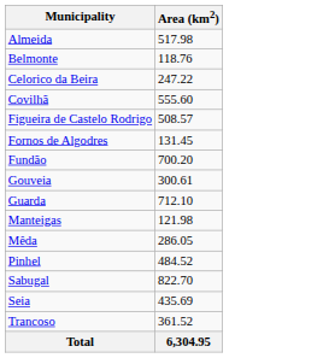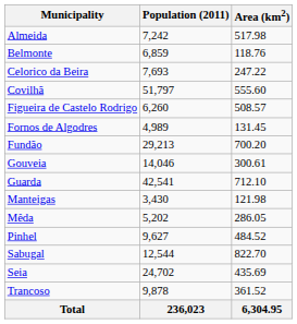 <table class="wikitable sortable">
 <tr>
 <th>Municipality</th>
+<th>Population (2011)</th>
 <th>Area (km<sup>2</sup>)</th>
 </tr>
 <tr>
 <td><a href='#'>Almeida</a></td>
+<td>7,242</td>
 <td>517.98</td>
 </tr>
 <tr>
 <td><a href='#'>Belmonte</a></td>
+<td>6,859</td>
 <td>118.76</td>
 </tr>
 <tr>
 <td><a href='#'>Celorico da Beira</a></td>
+<td>7,693</td>
 <td>247.22</td>
 </tr>
 <tr>
 <td><a href='#'>Covilhã</a></td>
+<td>51,797</td>
 <td>555.60</td>
 </tr>
 <tr>
 <td><a href='#'>Figueira de Castelo Rodrigo</a></td>
+<td>6,260</td>
 <td>508.57</td>
 </tr>
 <tr>
 <td><a href='#'>Fornos de Algodres</a></td>
+<td>4,989</td>
 <td>131.45</td>
 </tr>
 <tr>
 <td><a href='#'>Fundão</a></td>
+<td>29,213</td>
 <td>700.20</td>
 </tr>
 <tr>
 <td><a href='#'>Gouveia</a></td>
+<td>14,046</td>
 <td>300.61</td>
 </tr>
 <tr>
 <td><a href='#'>Guarda</a></td>
+<td>42,541</td>
 <td>712.10</td>
 </tr>
 <tr>
 <td><a href='#'>Manteigas</a></td>
+<td>3,430</td>
 <td>121.98</td>
 </tr>
 <tr>
 <td><a href='#'>Mêda</a></td>
+<td>5,202</td>
 <td>286.05</td>
 </tr>
 <tr>
 <td><a href='#'>Pinhel</a></td>
+<td>9,627</td>
 <td>484.52</td>
 </tr>
 <tr>
 <td><a href='#'>Sabugal</a></td>
+<td>12,544</td>
 <td>822.70</td>
 </tr>
 <tr>
 <td><a href='#'>Seia</a></td>
+<td>24,702</td>
 <td>435.69</td>
 </tr>
 <tr>
 <td><a href='#'>Trancoso</a></td>
+<td>9,878</td>
 <td>361.52</td>
 </tr>
 <tr>
 <th>Total</th>
+<th>236,023</th>
 <th>6,304.95</th>
 </tr>
 </table>
